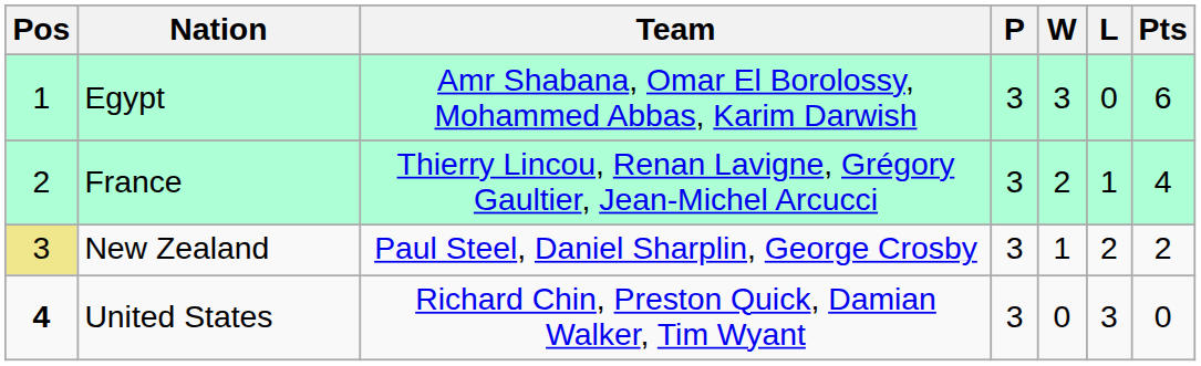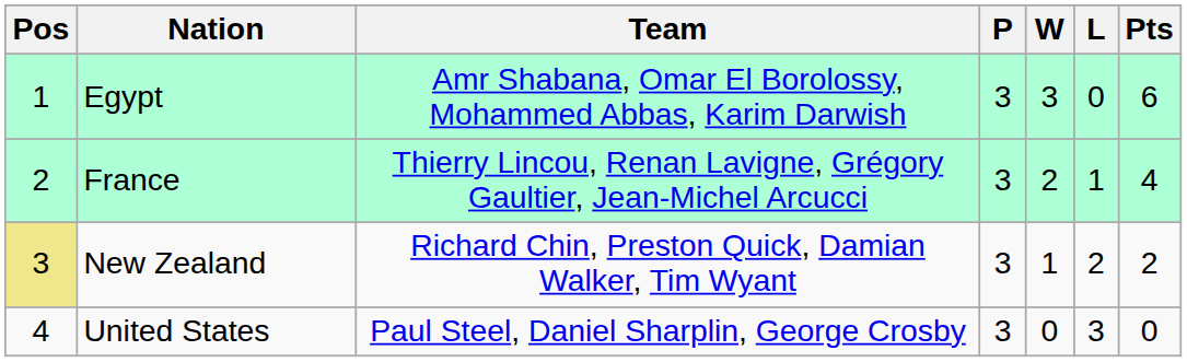 <table class="wikitable" style="font-size: 100%">
 <tr>
 <th width=20>Pos</th>
 <th width=200>Nation</th>
 <th width=500>Team</th>
 <th width=20>P</th>
 <th width=20>W</th>
 <th width=20>L</th>
 <th width=20>Pts</th>
 </tr>
 <tr align=center style="background: #ADFFD6;">
 <td>1</td>
 <td align="left"> Egypt</td>
 <td><a href='#'>Amr Shabana</a>, <a href='#'>Omar El Borolossy</a>, <a href='#'>Mohammed Abbas</a>, <a href='#'>Karim Darwish</a></td>
 <td>3</td>
 <td>3</td>
 <td>0</td>
 <td>6</td>
 </tr>
 <tr align=center style="background: #ADFFD6;">
 <td>2</td>
 <td align="left"> France</td>
 <td><a href='#'>Thierry Lincou</a>, <a href='#'>Renan Lavigne</a>, <a href='#'>Grégory Gaultier</a>, <a href='#'>Jean-Michel Arcucci</a></td>
 <td>3</td>
 <td>2</td>
 <td>1</td>
 <td>4</td>
 </tr>
 <tr align=center>
 <td style="background: khaki;">3</td>
 <td align="left"> New Zealand</td>
-<td><a href='#'>Paul Steel</a>, <a href='#'>Daniel Sharplin</a>, <a href='#'>George Crosby</a></td>
+<td><a href='#'>Richard Chin</a>, <a href='#'>Preston Quick</a>, <a href='#'>Damian Walker</a>, <a href='#'>Tim Wyant</a></td>
 <td>3</td>
 <td>1</td>
 <td>2</td>
 <td>2</td>
 </tr>
 <tr align=center>
-<td><strong>4</strong></td>
+<td>4</td>
 <td align="left"> United States</td>
-<td><a href='#'>Richard Chin</a>, <a href='#'>Preston Quick</a>, <a href='#'>Damian Walker</a>, <a href='#'>Tim Wyant</a></td>
+<td><a href='#'>Paul Steel</a>, <a href='#'>Daniel Sharplin</a>, <a href='#'>George Crosby</a></td>
 <td>3</td>
 <td>0</td>
 <td>3</td>
 <td>0</td>
 </tr>
 </table>
